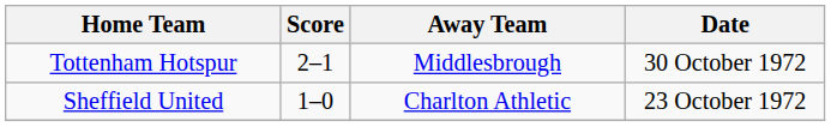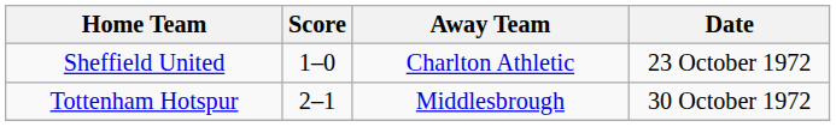 <table class="wikitable" style="text-align:center;">
 <tr>
 <th width=175>Home Team</th>
 <th width=20>Score</th>
 <th width=175>Away Team</th>
 <th width=125>Date</th>
 </tr>
 <tr>
+<td><a href='#'>Sheffield United</a></td>
+<td>1–0</td>
+<td><a href='#'>Charlton Athletic</a></td>
+<td>23 October 1972</td>
+</tr>
+<tr>
 <td><a href='#'>Tottenham Hotspur</a></td>
 <td>2–1</td>
 <td><a href='#'>Middlesbrough</a></td>
 <td>30 October 1972</td>
 </tr>
 <tr>
-<td><a href='#'>Sheffield United</a></td>
-<td>1–0</td>
-<td><a href='#'>Charlton Athletic</a></td>
-<td>23 October 1972</td>
-</tr>
-<tr>
 </tr>
 </table>
